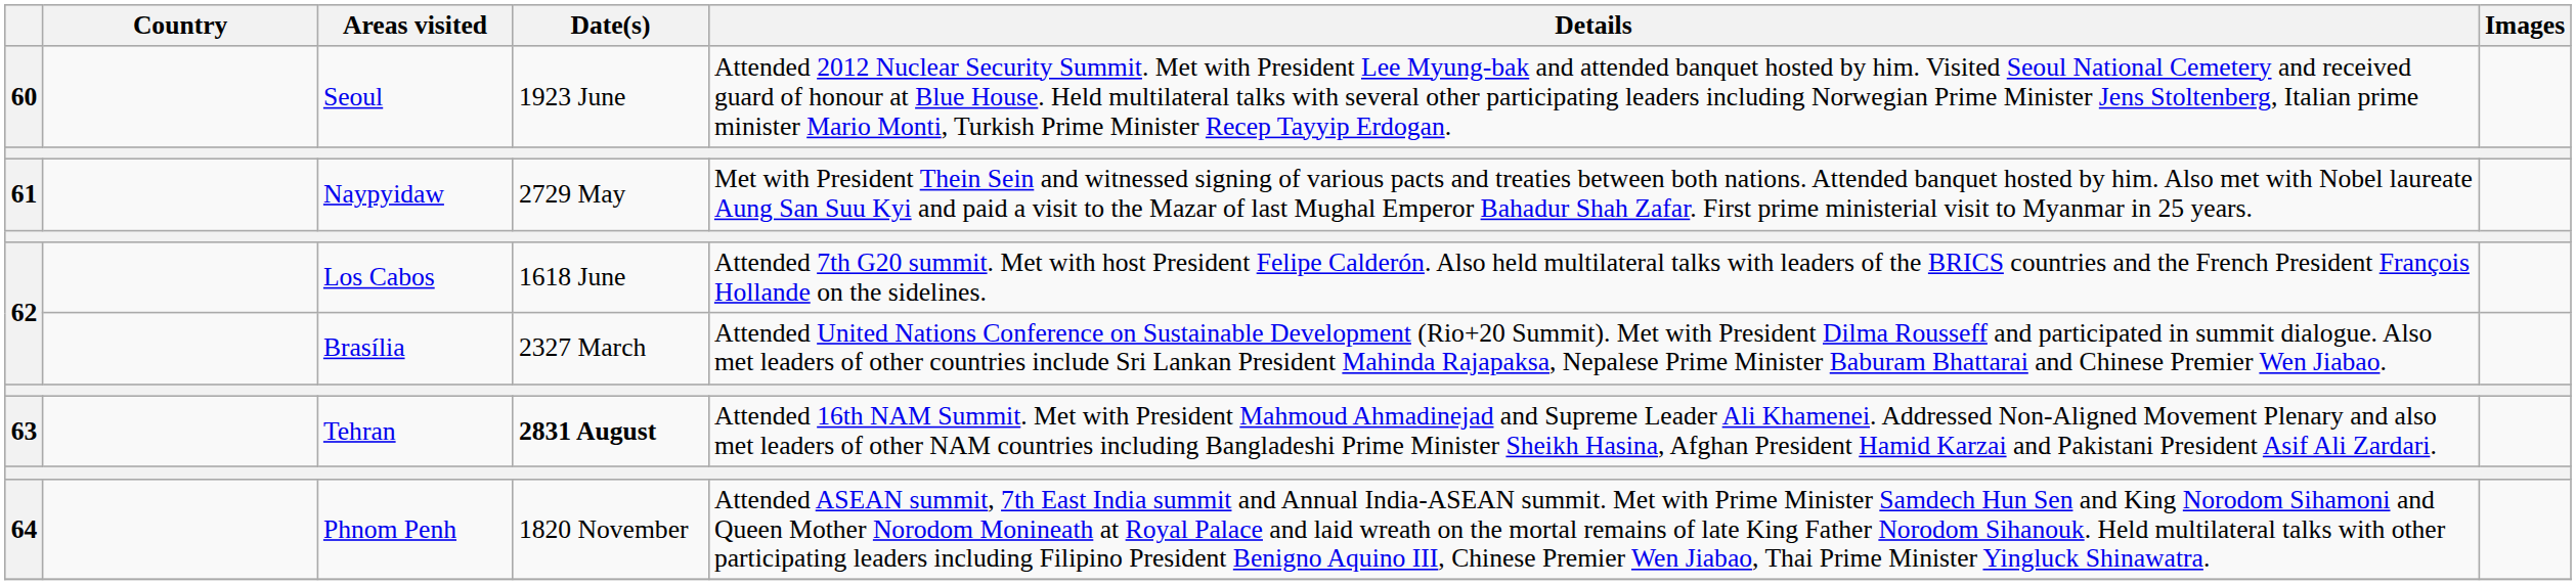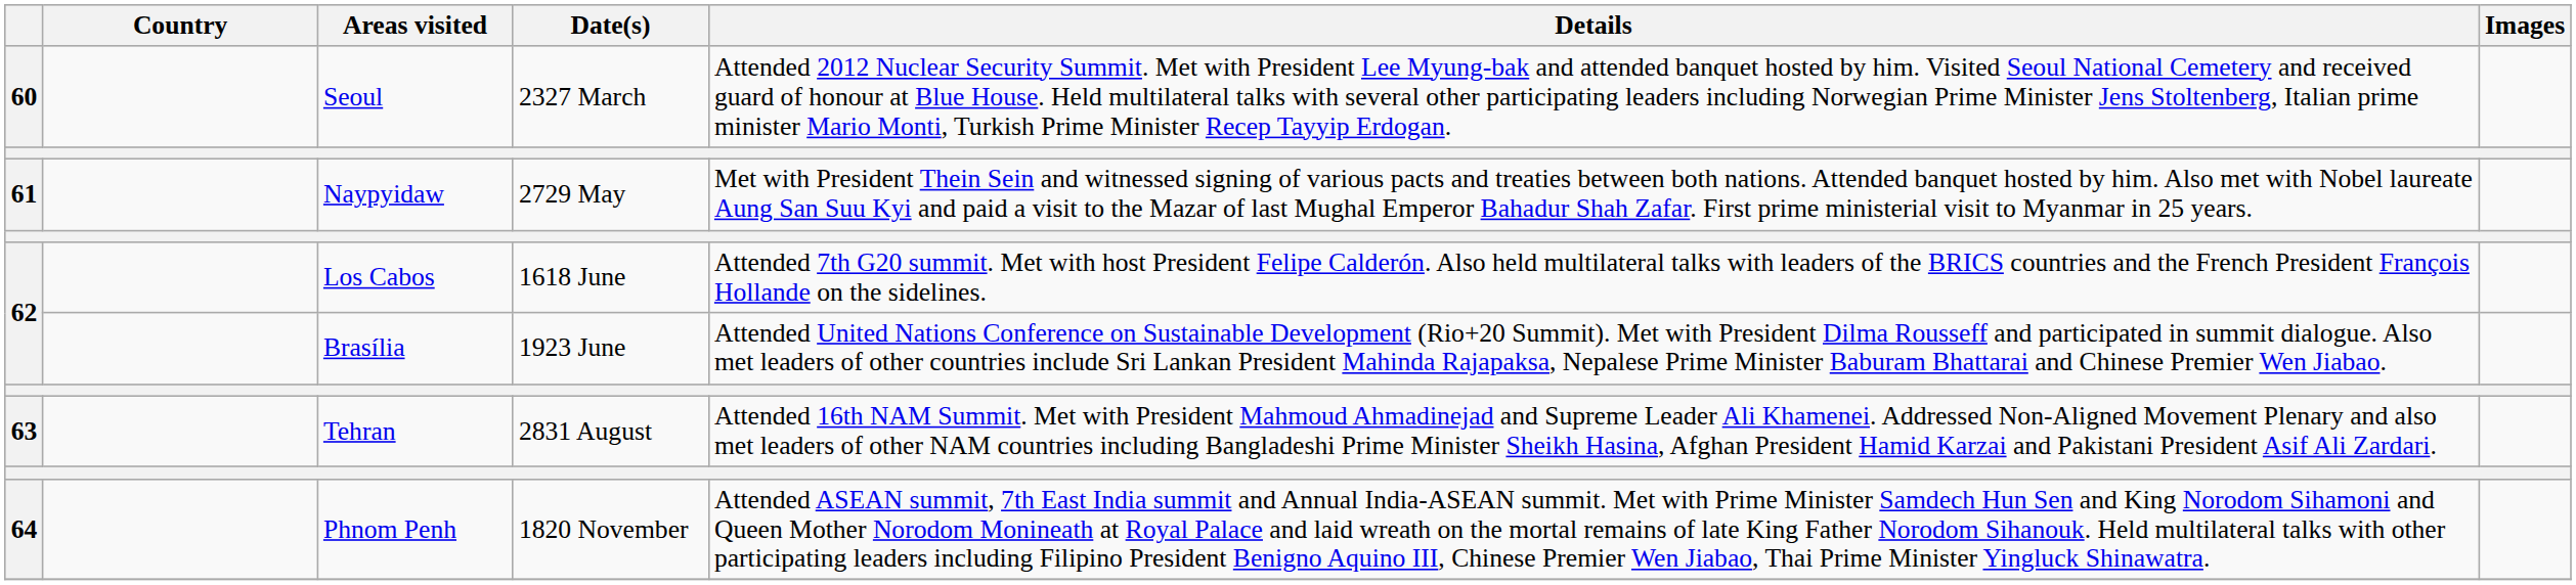 <table class="wikitable outercollapse sortable">
 <tr>
 <th></th>
 <th style="width:10em">Country</th>
 <th style="width:7em">Areas visited</th>
 <th style="width:7em">Date(s)</th>
 <th class="unsortable">Details</th>
 <th class="unsortable">Images</th>
 </tr>
 <tr>
 <th>60</th>
 <td></td>
 <td><a href='#'>Seoul</a></td>
-<td>1923 June</td>
+<td>2327 March</td>
 <td>Attended <a href='#'>2012 Nuclear Security Summit</a>. Met with President <a href='#'>Lee Myung-bak</a> and attended banquet hosted by him. Visited <a href='#'>Seoul National Cemetery</a> and received guard of honour at <a href='#'>Blue House</a>. Held multilateral talks with several other participating leaders including Norwegian Prime Minister <a href='#'>Jens Stoltenberg</a>, Italian prime minister <a href='#'>Mario Monti</a>, Turkish Prime Minister <a href='#'>Recep Tayyip Erdogan</a>.</td>
 <td></td>
 </tr>
 <tr>
 <th colspan="6"></th>
 </tr>
 <tr>
 <th>61</th>
 <td></td>
 <td><a href='#'>Naypyidaw</a></td>
 <td>2729 May</td>
 <td>Met with President <a href='#'>Thein Sein</a> and witnessed signing of various pacts and treaties between both nations. Attended banquet hosted by him. Also met with Nobel laureate <a href='#'>Aung San Suu Kyi</a> and paid a visit to the Mazar of last Mughal Emperor <a href='#'>Bahadur Shah Zafar</a>. First prime ministerial visit to Myanmar in 25 years.</td>
 <td></td>
 </tr>
 <tr>
 <th colspan="6"></th>
 </tr>
 <tr>
 <th rowspan="2">62</th>
 <td></td>
 <td><a href='#'>Los Cabos</a></td>
 <td>1618 June</td>
 <td>Attended <a href='#'>7th G20 summit</a>. Met with host President <a href='#'>Felipe Calderón</a>. Also held multilateral talks with leaders of the <a href='#'>BRICS</a> countries and the French President <a href='#'>François Hollande</a> on the sidelines.</td>
 <td></td>
 </tr>
 <tr>
 <td></td>
 <td><a href='#'>Brasília</a></td>
-<td>2327 March</td>
+<td>1923 June</td>
 <td>Attended <a href='#'>United Nations Conference on Sustainable Development</a> (Rio+20 Summit). Met with President <a href='#'>Dilma Rousseff</a> and participated in summit dialogue. Also met leaders of other countries include Sri Lankan President <a href='#'>Mahinda Rajapaksa</a>, Nepalese Prime Minister <a href='#'>Baburam Bhattarai</a> and Chinese Premier <a href='#'>Wen Jiabao</a>.</td>
 <td></td>
 </tr>
 <tr>
 <th colspan="6"></th>
 </tr>
 <tr>
 <th>63</th>
 <td></td>
 <td><a href='#'>Tehran</a></td>
-<td><strong>2831 August</strong></td>
+<td>2831 August</td>
 <td>Attended <a href='#'>16th NAM Summit</a>. Met with President <a href='#'>Mahmoud Ahmadinejad</a> and Supreme Leader <a href='#'>Ali Khamenei</a>. Addressed Non-Aligned Movement Plenary and also met leaders of other NAM countries including Bangladeshi Prime Minister <a href='#'>Sheikh Hasina</a>, Afghan President <a href='#'>Hamid Karzai</a> and Pakistani President <a href='#'>Asif Ali Zardari</a>.</td>
 <td></td>
 </tr>
 <tr>
 <th colspan="6"></th>
 </tr>
 <tr>
 <th>64</th>
 <td></td>
 <td><a href='#'>Phnom Penh</a></td>
 <td>1820 November</td>
 <td>Attended <a href='#'>ASEAN summit</a>, <a href='#'>7th East India summit</a> and Annual India-ASEAN summit. Met with Prime Minister <a href='#'>Samdech Hun Sen</a> and King <a href='#'>Norodom Sihamoni</a> and Queen Mother <a href='#'>Norodom Monineath</a> at <a href='#'>Royal Palace</a> and laid wreath on the mortal remains of late King Father <a href='#'>Norodom Sihanouk</a>. Held multilateral talks with other participating leaders including Filipino President <a href='#'>Benigno Aquino III</a>, Chinese Premier <a href='#'>Wen Jiabao</a>, Thai Prime Minister <a href='#'>Yingluck Shinawatra</a>.</td>
 <td></td>
 </tr>
 <tr>
 </tr>
 </table>
